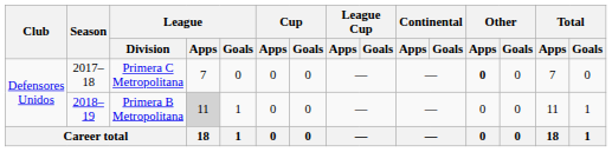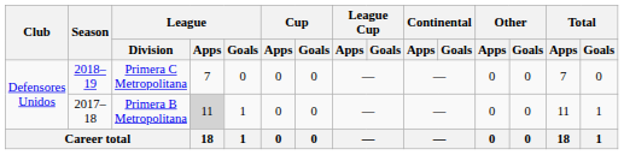 <table class="wikitable" style="text-align:center">
 <tr>
 <th rowspan="2">Club</th>
 <th rowspan="2">Season</th>
 <th colspan="3">League</th>
 <th colspan="2">Cup</th>
 <th colspan="2">League Cup</th>
 <th colspan="2">Continental</th>
 <th colspan="2">Other</th>
 <th colspan="2">Total</th>
 </tr>
 <tr>
 <th>Division</th>
 <th>Apps</th>
 <th>Goals</th>
 <th>Apps</th>
 <th>Goals</th>
 <th>Apps</th>
 <th>Goals</th>
 <th>Apps</th>
 <th>Goals</th>
 <th>Apps</th>
 <th>Goals</th>
 <th>Apps</th>
 <th>Goals</th>
 </tr>
 <tr>
 <td rowspan="2"><a href='#'>Defensores Unidos</a></td>
-<td>2017–18</td>
+<td><a href='#'>2018–19</a></td>
 <td rowspan="1"><a href='#'>Primera C Metropolitana</a></td>
 <td>7</td>
 <td>0</td>
 <td>0</td>
 <td>0</td>
 <td colspan="2">—</td>
 <td colspan="2">—</td>
-<td><strong>0</strong></td>
+<td>0</td>
 <td>0</td>
 <td>7</td>
 <td>0</td>
 </tr>
 <tr>
-<td><a href='#'>2018–19</a></td>
+<td>2017–18</td>
 <td rowspan="1"><a href='#'>Primera B Metropolitana</a></td>
 <td style="background: lightgrey;">11</td>
 <td>1</td>
 <td>0</td>
 <td>0</td>
 <td colspan="2">—</td>
 <td colspan="2">—</td>
 <td>0</td>
 <td>0</td>
 <td>11</td>
 <td>1</td>
 </tr>
 <tr>
 <th colspan="3">Career total</th>
 <th>18</th>
 <th>1</th>
 <th>0</th>
 <th>0</th>
 <th colspan="2">—</th>
 <th colspan="2">—</th>
 <th>0</th>
 <th>0</th>
 <th>18</th>
 <th>1</th>
 </tr>
 </table>
